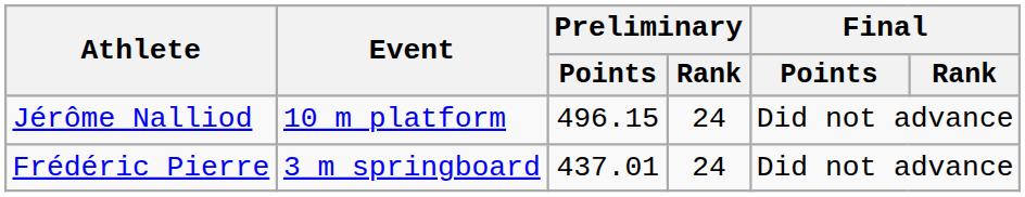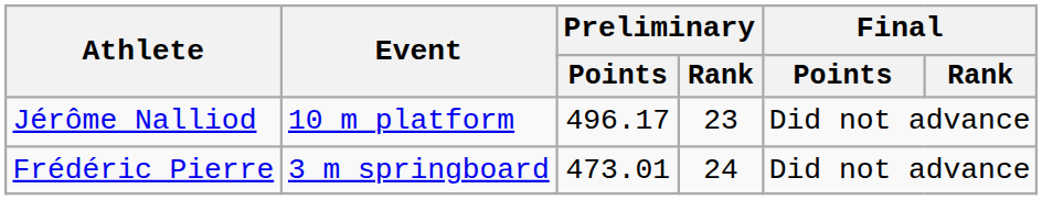 <table class=wikitable style="font-size:90%">
 <tr>
 <th rowspan="2">Athlete</th>
 <th rowspan="2">Event</th>
 <th colspan="2">Preliminary</th>
 <th colspan="2">Final</th>
 </tr>
 <tr style="font-size:95%">
 <th>Points</th>
 <th>Rank</th>
 <th>Points</th>
 <th>Rank</th>
 </tr>
 <tr align=center>
 <td align=left><a href='#'>Jérôme Nalliod</a></td>
 <td align=left><a href='#'>10 m platform</a></td>
-<td>496.15</td>
-<td>24</td>
+<td>496.17</td>
+<td>23</td>
 <td colspan=2>Did not advance</td>
 </tr>
 <tr align=center>
 <td align=left><a href='#'>Frédéric Pierre</a></td>
 <td align=left><a href='#'>3 m springboard</a></td>
-<td>437.01</td>
+<td>473.01</td>
 <td>24</td>
 <td colspan=2>Did not advance</td>
 </tr>
 </table>
